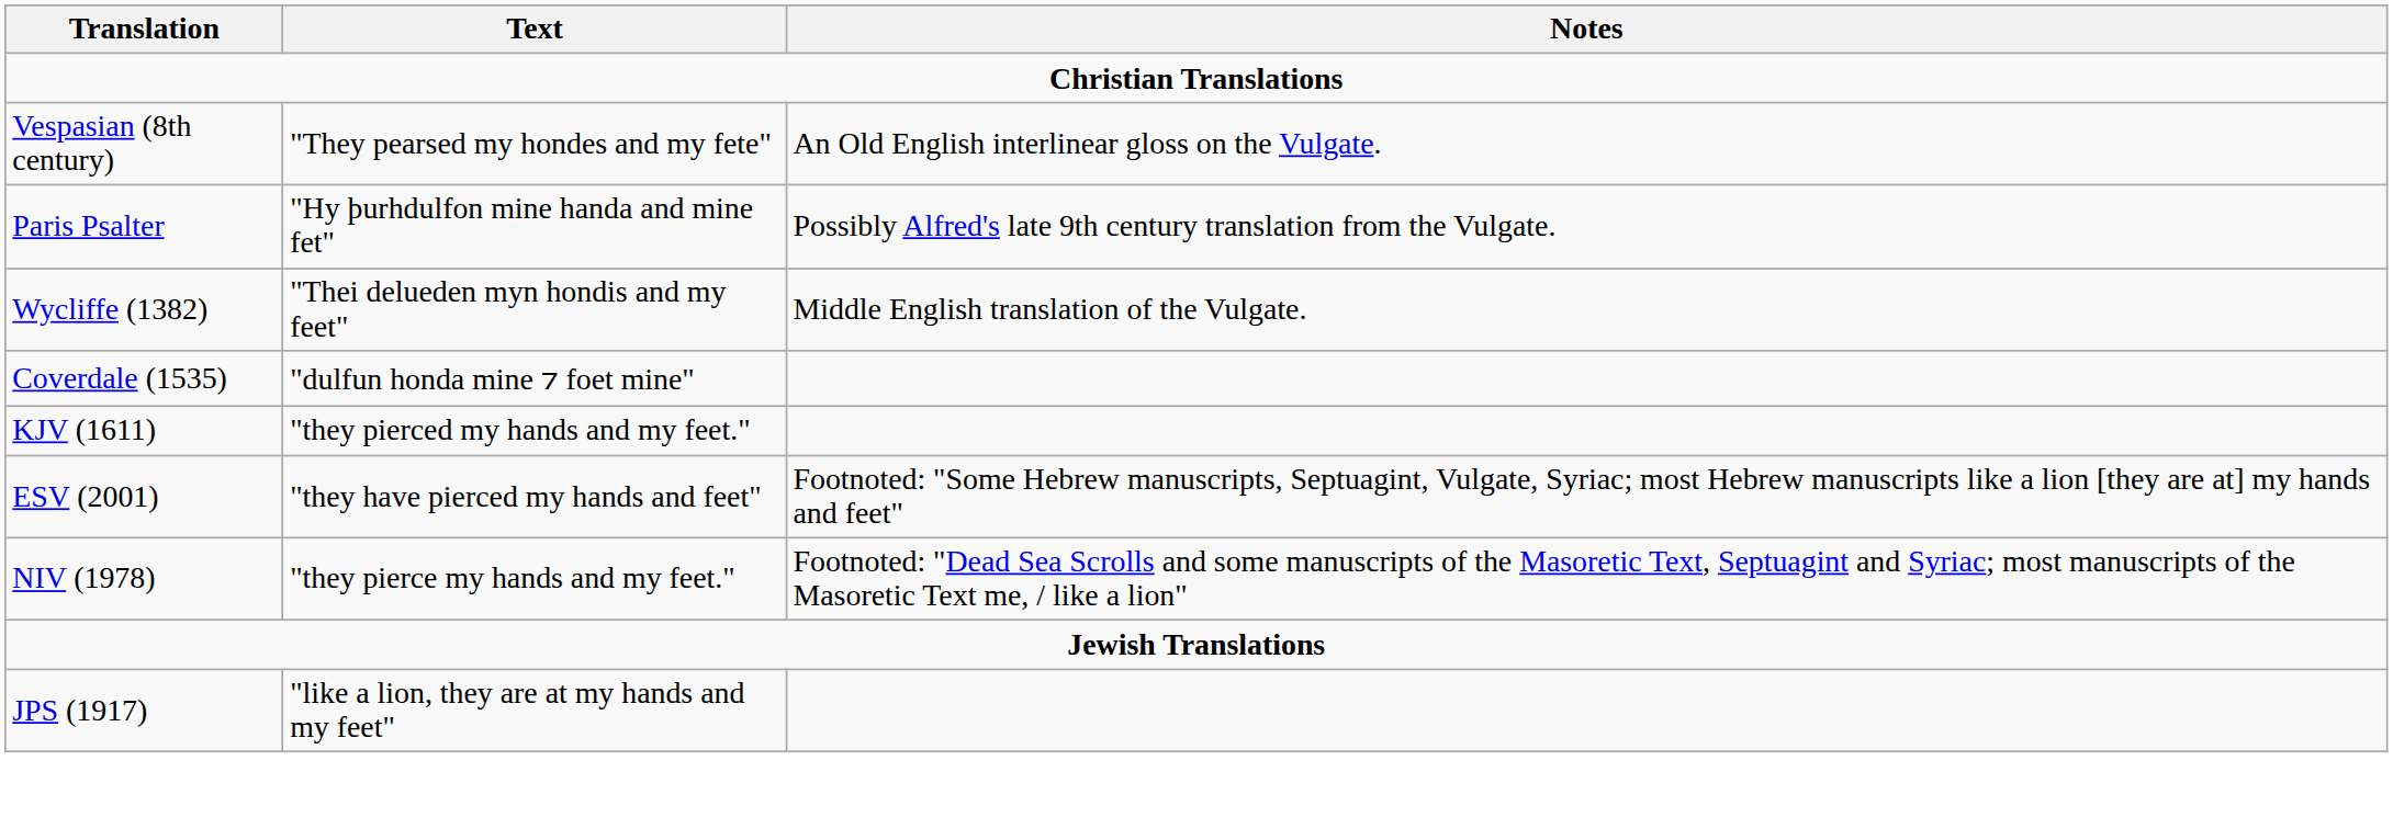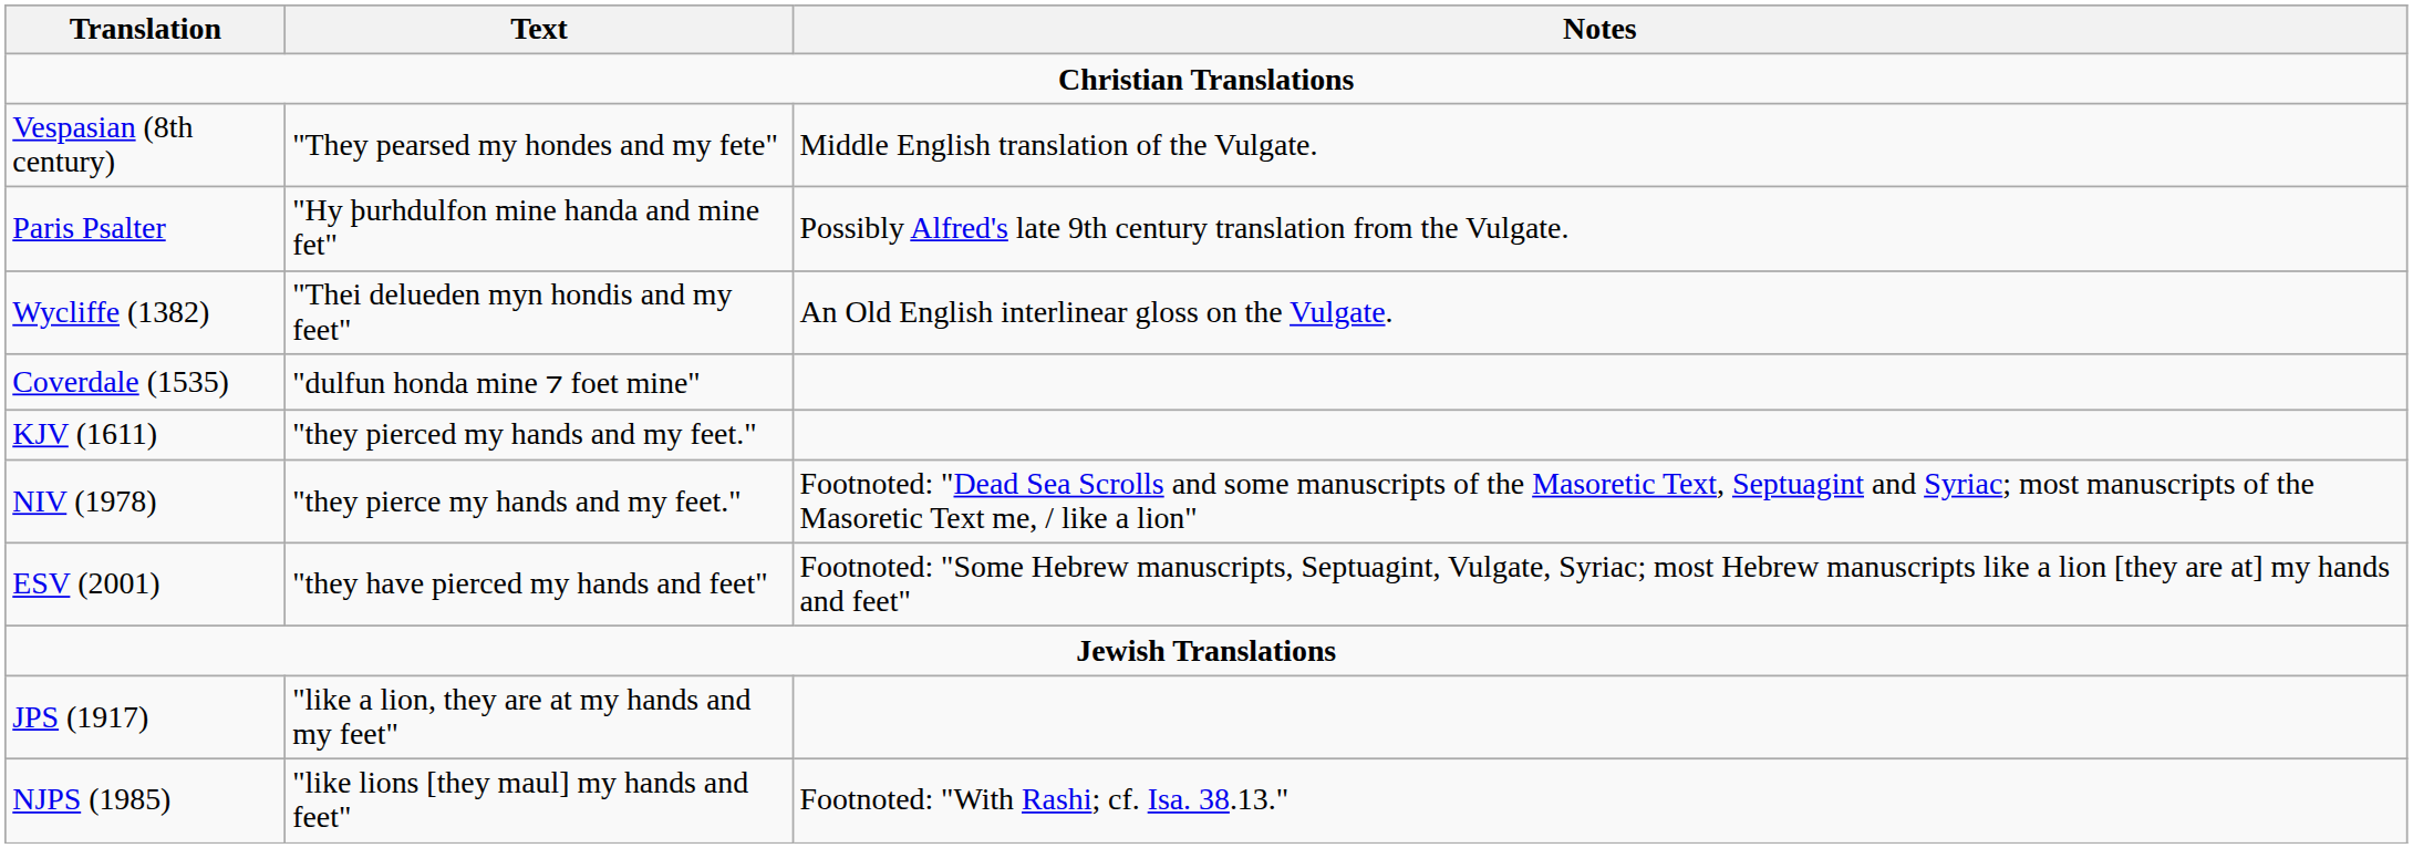 <table class="wikitable" align="center">
 <tr>
 <th>Translation</th>
 <th>Text</th>
 <th>Notes</th>
 </tr>
 <tr>
 <td colspan=3 align="center"><strong>Christian Translations</strong></td>
 </tr>
 <tr>
 <td><a href='#'>Vespasian</a> (8th century)</td>
 <td>"They pearsed my hondes and my fete"</td>
-<td>An Old English interlinear gloss on the <a href='#'>Vulgate</a>.</td>
+<td>Middle English translation of the Vulgate.</td>
 </tr>
 <tr>
 <td><a href='#'>Paris Psalter</a></td>
 <td>"Hy þurhdulfon mine handa and mine fet"</td>
 <td>Possibly <a href='#'>Alfred's</a> late 9th century translation from the Vulgate.</td>
 </tr>
 <tr>
 <td><a href='#'>Wycliffe</a> (1382)</td>
 <td>"Thei delueden myn hondis and my feet"</td>
-<td>Middle English translation of the Vulgate.</td>
+<td>An Old English interlinear gloss on the <a href='#'>Vulgate</a>.</td>
 </tr>
 <tr |->
 <td><a href='#'>Coverdale</a> (1535)</td>
 <td>"dulfun honda mine ⁊ foet mine"</td>
 <td></td>
 </tr>
 <tr>
 <td><a href='#'>KJV</a> (1611)</td>
 <td>"they pierced my hands and my feet."</td>
 <td></td>
 </tr>
 <tr>
+<td><a href='#'>NIV</a> (1978)</td>
+<td>"they pierce my hands and my feet."</td>
+<td>Footnoted: "<a href='#'>Dead Sea Scrolls</a> and some manuscripts of the <a href='#'>Masoretic Text</a>, <a href='#'>Septuagint</a> and <a href='#'>Syriac</a>; most manuscripts of the Masoretic Text me, / like a lion"</td>
+</tr>
+<tr>
 <td><a href='#'>ESV</a> (2001)</td>
 <td>"they have pierced my hands and feet"</td>
 <td>Footnoted: "Some Hebrew manuscripts, Septuagint, Vulgate, Syriac; most Hebrew manuscripts like a lion [they are at] my hands and feet"</td>
-</tr>
-<tr>
-<td><a href='#'>NIV</a> (1978)</td>
-<td>"they pierce my hands and my feet."</td>
-<td>Footnoted: "<a href='#'>Dead Sea Scrolls</a> and some manuscripts of the <a href='#'>Masoretic Text</a>, <a href='#'>Septuagint</a> and <a href='#'>Syriac</a>; most manuscripts of the Masoretic Text me, / like a lion"</td>
 </tr>
 <tr>
 <td colspan=3 align="center"><strong>Jewish Translations</strong></td>
 </tr>
 <tr>
 <td><a href='#'>JPS</a> (1917)</td>
 <td>"like a lion, they are at my hands and my feet"</td>
 <td></td>
 </tr>
+<tr>
+<td><a href='#'>NJPS</a> (1985)</td>
+<td>"like lions [they maul] my hands and feet"</td>
+<td>Footnoted: "With <a href='#'>Rashi</a>; cf. <a href='#'>Isa. 38</a>.13."</td>
+</tr>
 </table>
